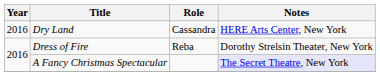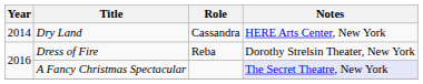 <table class="wikitable sortable">
 <tr>
 <th>Year</th>
 <th>Title</th>
 <th>Role</th>
 <th class="unsortable">Notes</th>
 </tr>
 <tr>
-<td>2016</td>
+<td>2014</td>
 <td><em>Dry Land</em></td>
 <td>Cassandra</td>
 <td><a href='#'>HERE Arts Center</a>, New York</td>
 </tr>
 <tr>
 <td rowspan="2">2016</td>
 <td><em>Dress of Fire</em></td>
 <td>Reba</td>
 <td>Dorothy Strelsin Theater, New York</td>
 </tr>
 <tr>
 <td><em>A Fancy Christmas Spectacular</em></td>
 <td></td>
 <td style="background: lavender;"><a href='#'>The Secret Theatre</a>, New York</td>
 </tr>
 <tr>
 </tr>
 </table>
